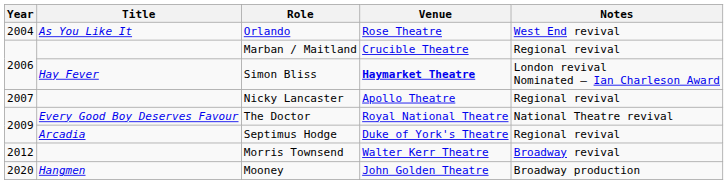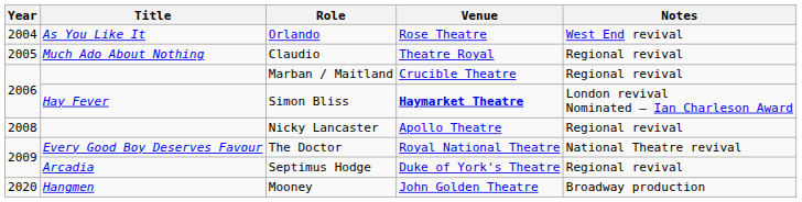 <table class="wikitable sortable">
 <tr>
 <th>Year</th>
 <th>Title</th>
 <th>Role</th>
 <th class="unsortable">Venue</th>
 <th>Notes</th>
 </tr>
 <tr>
 <td>2004</td>
 <td><em><a href='#'>As You Like It</a></em></td>
 <td><a href='#'>Orlando</a></td>
 <td><a href='#'>Rose Theatre</a></td>
 <td><a href='#'>West End</a> revival</td>
 </tr>
 <tr>
+<td>2005</td>
+<td><em><a href='#'>Much Ado About Nothing</a></em></td>
+<td>Claudio</td>
+<td><a href='#'>Theatre Royal</a></td>
+<td>Regional revival</td>
+</tr>
+<tr>
 <td rowspan="2">2006</td>
 <td><em></em></td>
 <td>Marban / Maitland</td>
 <td><a href='#'>Crucible Theatre</a></td>
 <td>Regional revival</td>
 </tr>
 <tr>
 <td><em><a href='#'>Hay Fever</a></em></td>
 <td>Simon Bliss</td>
 <td><strong><a href='#'>Haymarket Theatre</a></strong></td>
 <td>London revival<br>Nominated – <a href='#'>Ian Charleson Award</a></td>
 </tr>
 <tr>
-<td>2007</td>
+<td>2008</td>
 <td><em></em></td>
 <td>Nicky Lancaster</td>
 <td><a href='#'>Apollo Theatre</a></td>
 <td>Regional revival</td>
 </tr>
 <tr>
 <td rowspan="2">2009</td>
 <td><em><a href='#'>Every Good Boy Deserves Favour</a></em></td>
 <td>The Doctor</td>
 <td><a href='#'>Royal National Theatre</a></td>
 <td>National Theatre revival</td>
 </tr>
 <tr>
 <td><em><a href='#'>Arcadia</a></em></td>
 <td>Septimus Hodge</td>
 <td><a href='#'>Duke of York's Theatre</a></td>
 <td>Regional revival</td>
 </tr>
 <tr>
-<td>2012</td>
-<td><em></em></td>
-<td>Morris Townsend</td>
-<td><a href='#'>Walter Kerr Theatre</a></td>
-<td><a href='#'>Broadway</a> revival</td>
-</tr>
-<tr>
 <td>2020</td>
 <td><em><a href='#'>Hangmen</a></em></td>
 <td>Mooney</td>
 <td><a href='#'>John Golden Theatre</a></td>
 <td>Broadway production</td>
 </tr>
 </table>
